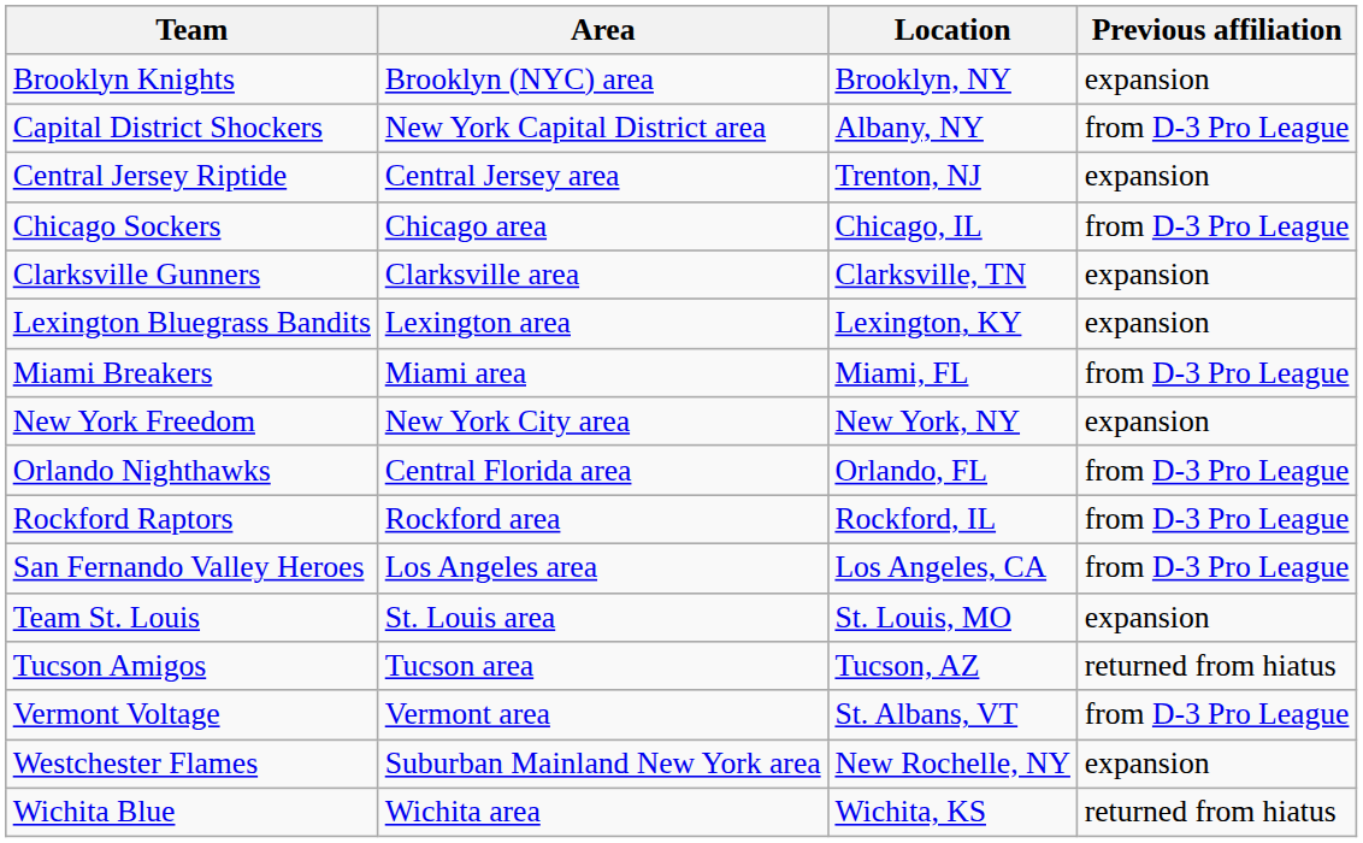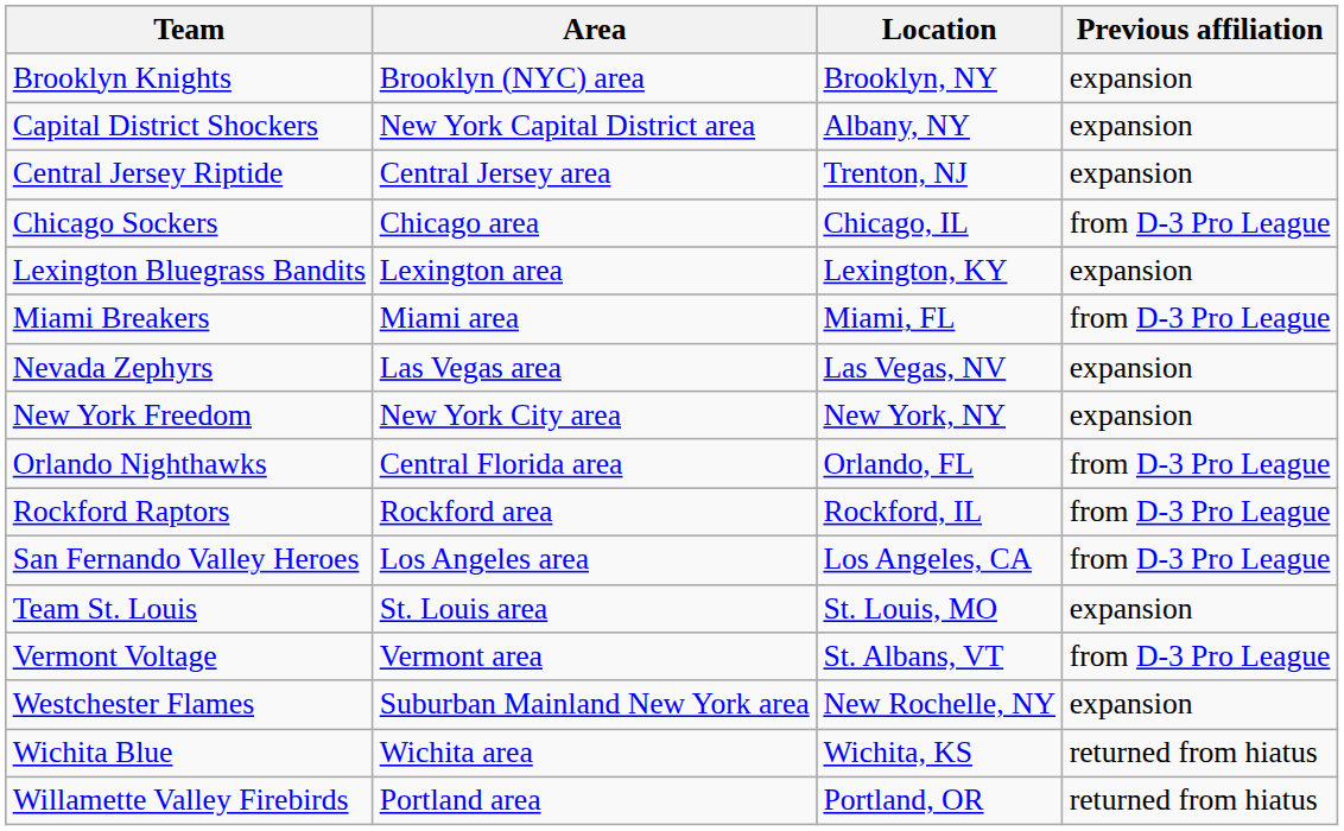 <table class="wikitable">
 <tr>
 <th>Team</th>
 <th>Area</th>
 <th>Location</th>
 <th>Previous affiliation</th>
 </tr>
 <tr>
 <td> <a href='#'>Brooklyn Knights</a></td>
 <td><a href='#'>Brooklyn (NYC) area</a></td>
 <td><a href='#'>Brooklyn, NY</a></td>
 <td>expansion</td>
 </tr>
 <tr>
 <td> <a href='#'>Capital District Shockers</a></td>
 <td><a href='#'>New York Capital District area</a></td>
 <td><a href='#'>Albany, NY</a></td>
-<td>from <a href='#'>D-3 Pro League</a></td>
+<td>expansion</td>
 </tr>
 <tr>
 <td> <a href='#'>Central Jersey Riptide</a></td>
 <td><a href='#'>Central Jersey area</a></td>
 <td><a href='#'>Trenton, NJ</a></td>
 <td>expansion</td>
 </tr>
 <tr>
 <td> <a href='#'>Chicago Sockers</a></td>
 <td><a href='#'>Chicago area</a></td>
 <td><a href='#'>Chicago, IL</a></td>
 <td>from <a href='#'>D-3 Pro League</a></td>
 </tr>
 <tr>
-<td> <a href='#'>Clarksville Gunners</a></td>
-<td><a href='#'>Clarksville area</a></td>
-<td><a href='#'>Clarksville, TN</a></td>
-<td>expansion</td>
-</tr>
-<tr>
 <td> <a href='#'>Lexington Bluegrass Bandits</a></td>
 <td><a href='#'>Lexington area</a></td>
 <td><a href='#'>Lexington, KY</a></td>
 <td>expansion</td>
 </tr>
 <tr>
 <td> <a href='#'>Miami Breakers</a></td>
 <td><a href='#'>Miami area</a></td>
 <td><a href='#'>Miami, FL</a></td>
 <td>from <a href='#'>D-3 Pro League</a></td>
+</tr>
+<tr>
+<td> <a href='#'>Nevada Zephyrs</a></td>
+<td><a href='#'>Las Vegas area</a></td>
+<td><a href='#'>Las Vegas, NV</a></td>
+<td>expansion</td>
 </tr>
 <tr>
 <td> <a href='#'>New York Freedom</a></td>
 <td><a href='#'>New York City area</a></td>
 <td><a href='#'>New York, NY</a></td>
 <td>expansion</td>
 </tr>
 <tr>
 <td> <a href='#'>Orlando Nighthawks</a></td>
 <td><a href='#'>Central Florida area</a></td>
 <td><a href='#'>Orlando, FL</a></td>
 <td>from <a href='#'>D-3 Pro League</a></td>
 </tr>
 <tr>
 <td> <a href='#'>Rockford Raptors</a></td>
 <td><a href='#'>Rockford area</a></td>
 <td><a href='#'>Rockford, IL</a></td>
 <td>from <a href='#'>D-3 Pro League</a></td>
 </tr>
 <tr>
 <td> <a href='#'>San Fernando Valley Heroes</a></td>
 <td><a href='#'>Los Angeles area</a></td>
 <td><a href='#'>Los Angeles, CA</a></td>
 <td>from <a href='#'>D-3 Pro League</a></td>
 </tr>
 <tr>
 <td> <a href='#'>Team St. Louis</a></td>
 <td><a href='#'>St. Louis area</a></td>
 <td><a href='#'>St. Louis, MO</a></td>
 <td>expansion</td>
 </tr>
 <tr>
-<td> <a href='#'>Tucson Amigos</a></td>
-<td><a href='#'>Tucson area</a></td>
-<td><a href='#'>Tucson, AZ</a></td>
-<td>returned from hiatus</td>
-</tr>
-<tr>
 <td> <a href='#'>Vermont Voltage</a></td>
 <td><a href='#'>Vermont area</a></td>
 <td><a href='#'>St. Albans, VT</a></td>
 <td>from <a href='#'>D-3 Pro League</a></td>
 </tr>
 <tr>
 <td> <a href='#'>Westchester Flames</a></td>
 <td><a href='#'>Suburban Mainland New York area</a></td>
 <td><a href='#'>New Rochelle, NY</a></td>
 <td>expansion</td>
 </tr>
 <tr>
 <td> <a href='#'>Wichita Blue</a></td>
 <td><a href='#'>Wichita area</a></td>
 <td><a href='#'>Wichita, KS</a></td>
 <td>returned from hiatus</td>
 </tr>
+<tr>
+<td> <a href='#'>Willamette Valley Firebirds</a></td>
+<td><a href='#'>Portland area</a></td>
+<td><a href='#'>Portland, OR</a></td>
+<td>returned from hiatus</td>
+</tr>
 </table>
